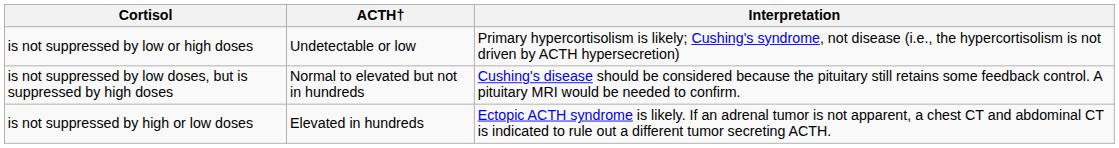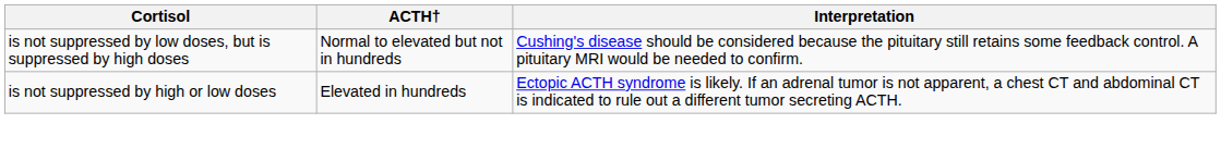 <table class="wikitable">
 <tr>
 <th>Cortisol</th>
 <th>ACTH†</th>
 <th>Interpretation</th>
-</tr>
-<tr>
-<td>is not suppressed by low or high doses</td>
-<td>Undetectable or low</td>
-<td>Primary hypercortisolism is likely; <a href='#'>Cushing's syndrome</a>, not disease (i.e., the hypercortisolism is not driven by ACTH hypersecretion)</td>
 </tr>
 <tr>
 <td>is not suppressed by low doses, but is suppressed by high doses</td>
 <td>Normal to elevated but not in hundreds</td>
 <td><a href='#'>Cushing's disease</a> should be considered because the pituitary still retains some feedback control. A pituitary MRI would be needed to confirm.</td>
 </tr>
 <tr>
 <td>is not suppressed by high or low doses</td>
 <td>Elevated in hundreds</td>
 <td><a href='#'>Ectopic ACTH syndrome</a> is likely. If an adrenal tumor is not apparent, a chest CT and abdominal CT is indicated to rule out a different tumor secreting ACTH.</td>
 </tr>
 </table>
